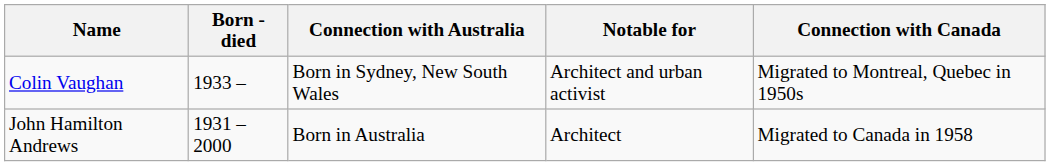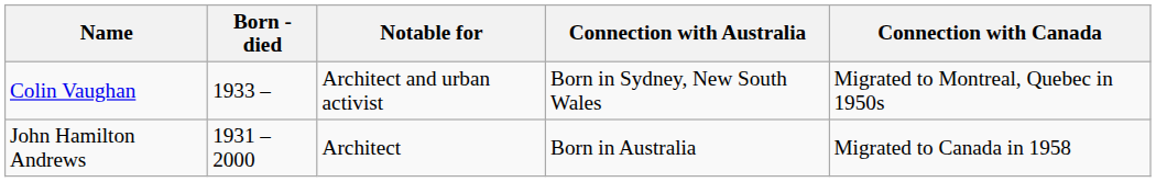 <table class="wikitable">
 <tr>
 <th>Name</th>
 <th>Born - died</th>
+<th>Notable for</th>
 <th>Connection with Australia</th>
-<th>Notable for</th>
 <th>Connection with Canada</th>
 </tr>
 <tr>
 <td><a href='#'>Colin Vaughan</a></td>
 <td>1933 –</td>
+<td>Architect and urban activist</td>
 <td>Born in Sydney, New South Wales</td>
-<td>Architect and urban activist</td>
 <td>Migrated to Montreal, Quebec in 1950s</td>
 </tr>
 <tr>
 <td>John Hamilton Andrews</td>
 <td>1931 – 2000</td>
+<td>Architect</td>
 <td>Born in Australia</td>
-<td>Architect</td>
 <td>Migrated to Canada in 1958</td>
 </tr>
 </table>
